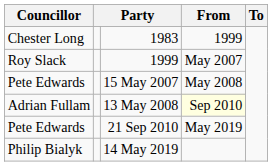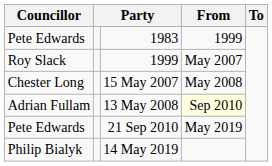 <table class=wikitable>
 <tr>
 <th>Councillor</th>
 <th colspan=2>Party</th>
 <th>From</th>
 <th>To</th>
 </tr>
 <tr>
-<td>Chester Long</td>
+<td>Pete Edwards</td>
 <td></td>
 <td align=right>1983</td>
 <td align=right>1999</td>
 </tr>
 <tr>
 <td>Roy Slack</td>
 <td></td>
 <td align=right>1999</td>
 <td align=right>May 2007</td>
 </tr>
 <tr>
-<td>Pete Edwards</td>
+<td>Chester Long</td>
 <td></td>
 <td align=right>15 May 2007</td>
 <td align=right>May 2008</td>
 </tr>
 <tr>
 <td>Adrian Fullam</td>
 <td></td>
 <td align=right>13 May 2008</td>
 <td align=right style="background: lightyellow;">Sep 2010</td>
 </tr>
 <tr>
 <td>Pete Edwards</td>
 <td></td>
 <td align=right>21 Sep 2010</td>
 <td align=right>May 2019</td>
 </tr>
 <tr>
 <td>Philip Bialyk</td>
 <td></td>
 <td align=right>14 May 2019</td>
 <td></td>
 </tr>
 </table>
